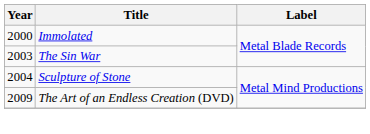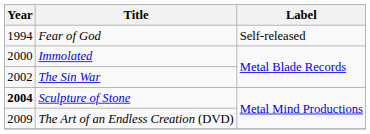 <table class="wikitable" style="font-size:95%;">
 <tr>
 <th>Year</th>
 <th>Title</th>
 <th>Label</th>
 </tr>
 <tr>
+<td>1994</td>
+<td><em>Fear of God</em></td>
+<td>Self-released</td>
+</tr>
+<tr>
 <td>2000</td>
 <td><em><a href='#'>Immolated</a></em></td>
 <td rowspan=2><a href='#'>Metal Blade Records</a></td>
 </tr>
 <tr>
-<td>2003</td>
+<td>2002</td>
 <td><em><a href='#'>The Sin War</a></em></td>
 </tr>
 <tr>
-<td>2004</td>
+<td><strong>2004</strong></td>
 <td><em><a href='#'>Sculpture of Stone</a></em></td>
 <td rowspan=2><a href='#'>Metal Mind Productions</a></td>
 </tr>
 <tr>
 <td>2009</td>
 <td><em>The Art of an Endless Creation</em> (DVD)</td>
 </tr>
 <tr>
 </tr>
 </table>
